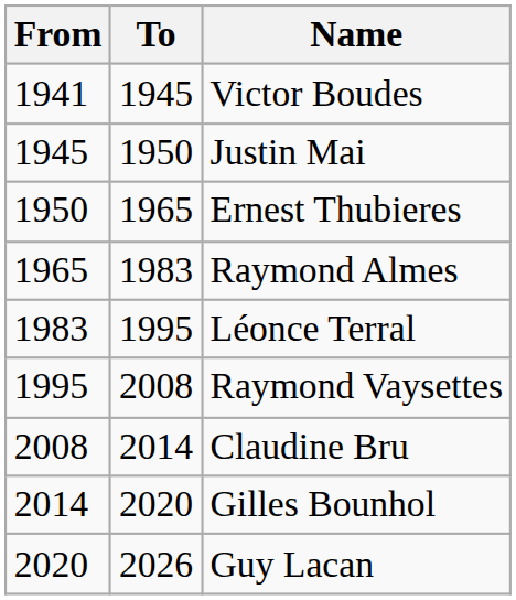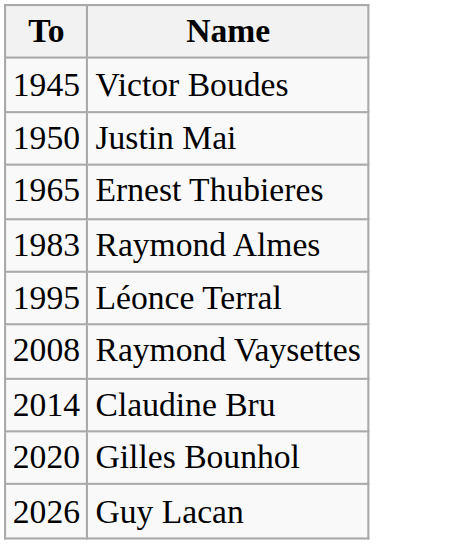 <table class="wikitable">
 <tr>
-<th>From</th>
 <th>To</th>
 <th>Name</th>
 </tr>
 <tr>
-<td>1941</td>
 <td>1945</td>
 <td>Victor Boudes</td>
 </tr>
 <tr>
-<td>1945</td>
 <td>1950</td>
 <td>Justin Mai</td>
 </tr>
 <tr>
-<td>1950</td>
 <td>1965</td>
 <td>Ernest Thubieres</td>
 </tr>
 <tr>
-<td>1965</td>
 <td>1983</td>
 <td>Raymond Almes</td>
 </tr>
 <tr>
-<td>1983</td>
 <td>1995</td>
 <td>Léonce Terral</td>
 </tr>
 <tr>
-<td>1995</td>
 <td>2008</td>
 <td>Raymond Vaysettes</td>
 </tr>
 <tr>
-<td>2008</td>
 <td>2014</td>
 <td>Claudine Bru</td>
 </tr>
 <tr>
-<td>2014</td>
 <td>2020</td>
 <td>Gilles Bounhol</td>
 </tr>
 <tr>
-<td>2020</td>
 <td>2026</td>
 <td>Guy Lacan</td>
 </tr>
 </table>
